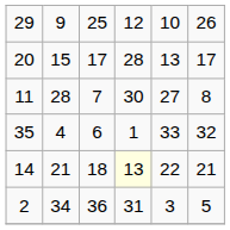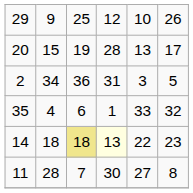 <table class="wikitable" style="margin-left:auto;margin-right:auto;text-align:center;width:12em;height:12em;table-layout:fixed;">
 <tr>
 <td>29</td>
 <td>9</td>
 <td>25</td>
 <td>12</td>
 <td>10</td>
 <td>26</td>
 </tr>
 <tr>
 <td>20</td>
 <td>15</td>
-<td>17</td>
+<td>19</td>
 <td>28</td>
 <td>13</td>
 <td>17</td>
 </tr>
 <tr>
-<td>11</td>
-<td>28</td>
-<td>7</td>
-<td>30</td>
-<td>27</td>
-<td>8</td>
+<td>2</td>
+<td>34</td>
+<td>36</td>
+<td>31</td>
+<td>3</td>
+<td>5</td>
 </tr>
 <tr>
 <td>35</td>
 <td>4</td>
 <td>6</td>
 <td>1</td>
 <td>33</td>
 <td>32</td>
 </tr>
 <tr>
 <td>14</td>
-<td>21</td>
 <td>18</td>
+<td style="background: khaki;">18</td>
 <td style="background: lightyellow;">13</td>
 <td>22</td>
-<td>21</td>
+<td>23</td>
 </tr>
 <tr>
-<td>2</td>
-<td>34</td>
-<td>36</td>
-<td>31</td>
-<td>3</td>
-<td>5</td>
+<td>11</td>
+<td>28</td>
+<td>7</td>
+<td>30</td>
+<td>27</td>
+<td>8</td>
 </tr>
 <tr>
 </tr>
 </table>
